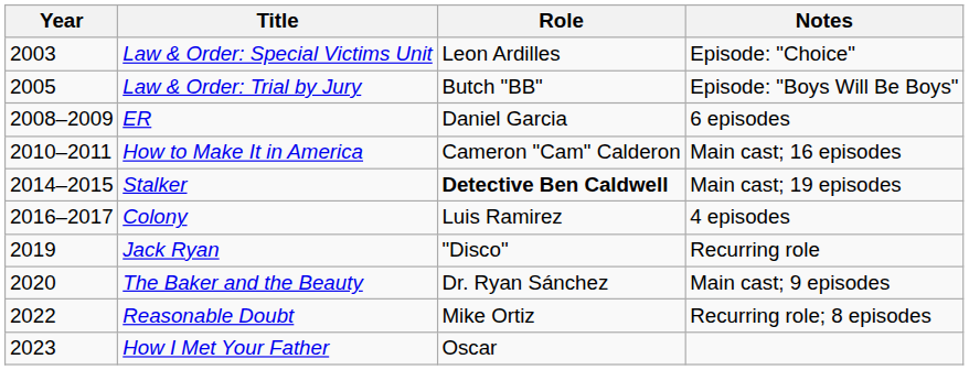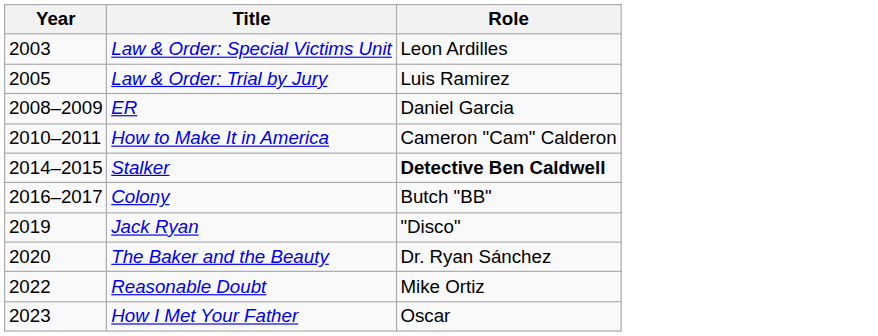 <table class="wikitable sortable">
 <tr>
 <th>Year</th>
 <th>Title</th>
 <th>Role</th>
-<th class="unsortable">Notes</th>
 </tr>
 <tr>
 <td>2003</td>
 <td><em><a href='#'>Law & Order: Special Victims Unit</a></em></td>
 <td>Leon Ardilles</td>
-<td>Episode: "Choice"</td>
 </tr>
 <tr>
 <td>2005</td>
 <td><em><a href='#'>Law & Order: Trial by Jury</a></em></td>
-<td>Butch "BB"</td>
-<td>Episode: "Boys Will Be Boys"</td>
+<td>Luis Ramirez</td>
 </tr>
 <tr>
 <td>2008–2009</td>
 <td><em><a href='#'>ER</a></em></td>
 <td>Daniel Garcia</td>
-<td>6 episodes</td>
 </tr>
 <tr>
 <td>2010–2011</td>
 <td><em><a href='#'>How to Make It in America</a></em></td>
 <td>Cameron "Cam" Calderon</td>
-<td>Main cast; 16 episodes</td>
 </tr>
 <tr>
 <td>2014–2015</td>
 <td><em><a href='#'>Stalker</a></em></td>
 <td><strong>Detective Ben Caldwell</strong></td>
-<td>Main cast; 19 episodes</td>
 </tr>
 <tr>
 <td>2016–2017</td>
 <td><em><a href='#'>Colony</a></em></td>
-<td>Luis Ramirez</td>
-<td>4 episodes</td>
+<td>Butch "BB"</td>
 </tr>
 <tr>
 <td>2019</td>
 <td><em><a href='#'>Jack Ryan</a></em></td>
 <td>"Disco"</td>
-<td>Recurring role</td>
 </tr>
 <tr>
 <td>2020</td>
 <td><em><a href='#'>The Baker and the Beauty</a></em></td>
 <td>Dr. Ryan Sánchez</td>
-<td>Main cast; 9 episodes</td>
 </tr>
 <tr>
 <td>2022</td>
 <td><em><a href='#'>Reasonable Doubt</a></em></td>
 <td>Mike Ortiz</td>
-<td>Recurring role; 8 episodes</td>
 </tr>
 <tr>
 <td>2023</td>
 <td><em><a href='#'>How I Met Your Father</a></em></td>
 <td>Oscar</td>
-<td></td>
 </tr>
 </table>
